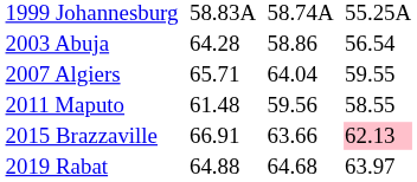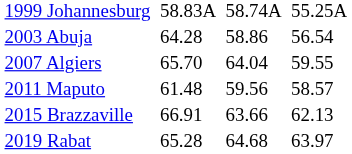 <table>
 <tr valign="top">
 <td><a href='#'>1999 Johannesburg</a><br></td>
 <td></td>
 <td>58.83A</td>
 <td></td>
 <td>58.74A</td>
 <td></td>
 <td>55.25A</td>
 </tr>
 <tr valign="top">
 <td><a href='#'>2003 Abuja</a><br></td>
 <td></td>
 <td>64.28</td>
 <td></td>
 <td>58.86</td>
 <td></td>
 <td>56.54</td>
 </tr>
 <tr valign="top">
 <td><a href='#'>2007 Algiers</a><br></td>
 <td></td>
-<td>65.71</td>
+<td>65.70</td>
 <td></td>
 <td>64.04</td>
 <td></td>
 <td>59.55</td>
 </tr>
 <tr valign="top">
 <td><a href='#'>2011 Maputo</a><br></td>
 <td></td>
 <td>61.48</td>
 <td></td>
 <td>59.56</td>
 <td></td>
-<td>58.55</td>
+<td>58.57</td>
 </tr>
 <tr valign="top">
 <td><a href='#'>2015 Brazzaville</a><br></td>
 <td></td>
 <td>66.91</td>
 <td></td>
 <td>63.66</td>
 <td></td>
-<td style="background: pink;">62.13</td>
+<td>62.13</td>
 </tr>
 <tr valign="top">
 <td><a href='#'>2019 Rabat</a><br></td>
 <td></td>
-<td>64.88</td>
+<td>65.28</td>
 <td></td>
 <td>64.68</td>
 <td></td>
 <td>63.97</td>
 </tr>
 </table>
